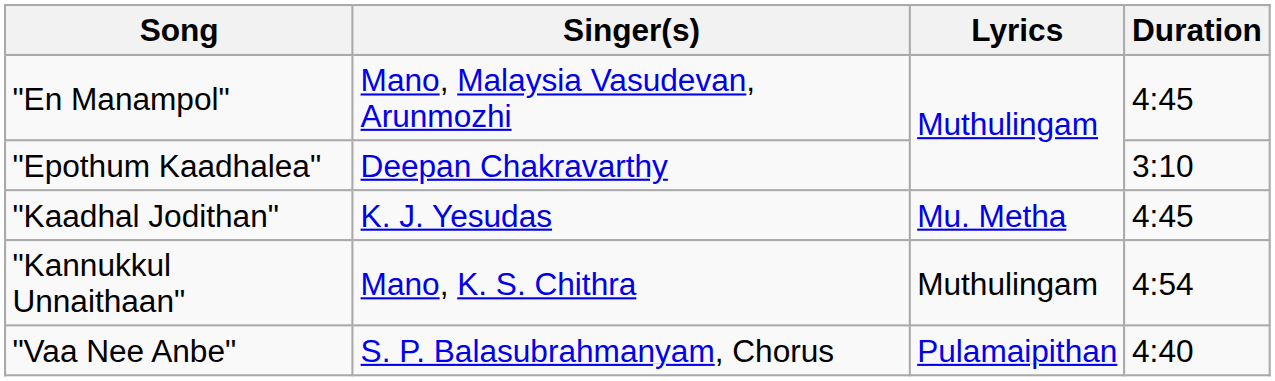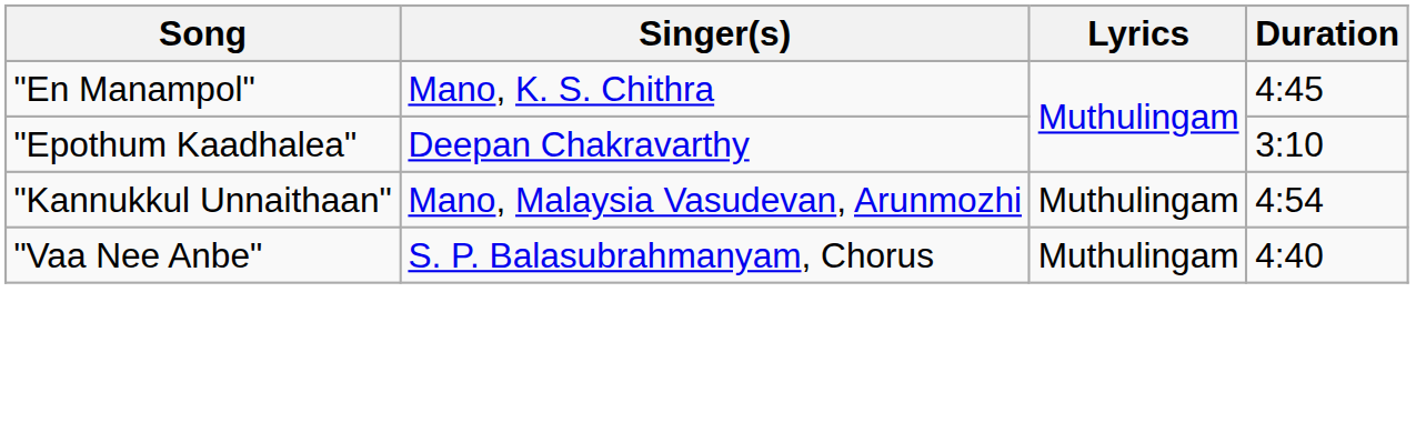 <table class="wikitable" style="font-size:95%;">
 <tr>
 <th>Song</th>
 <th>Singer(s)</th>
 <th>Lyrics</th>
 <th>Duration</th>
 </tr>
 <tr>
 <td>"En Manampol"</td>
-<td><a href='#'>Mano</a>, <a href='#'>Malaysia Vasudevan</a>, <a href='#'>Arunmozhi</a></td>
+<td><a href='#'>Mano</a>, <a href='#'>K. S. Chithra</a></td>
 <td rowspan=2><a href='#'>Muthulingam</a></td>
 <td>4:45</td>
 </tr>
 <tr>
 <td>"Epothum Kaadhalea"</td>
 <td><a href='#'>Deepan Chakravarthy</a></td>
 <td>3:10</td>
 </tr>
 <tr>
-<td>"Kaadhal Jodithan"</td>
-<td><a href='#'>K. J. Yesudas</a></td>
-<td><a href='#'>Mu. Metha</a></td>
-<td>4:45</td>
-</tr>
-<tr>
 <td>"Kannukkul Unnaithaan"</td>
-<td><a href='#'>Mano</a>, <a href='#'>K. S. Chithra</a></td>
+<td><a href='#'>Mano</a>, <a href='#'>Malaysia Vasudevan</a>, <a href='#'>Arunmozhi</a></td>
 <td>Muthulingam</td>
 <td>4:54</td>
 </tr>
 <tr>
 <td>"Vaa Nee Anbe"</td>
 <td><a href='#'>S. P. Balasubrahmanyam</a>, Chorus</td>
-<td><a href='#'>Pulamaipithan</a></td>
+<td>Muthulingam</td>
 <td>4:40</td>
 </tr>
 </table>
